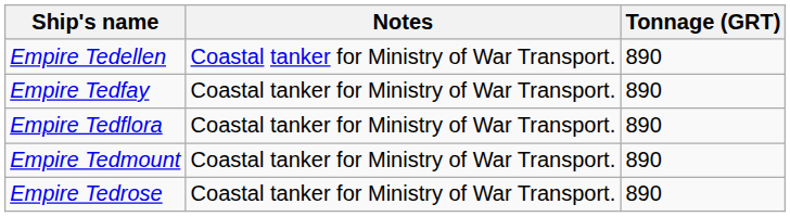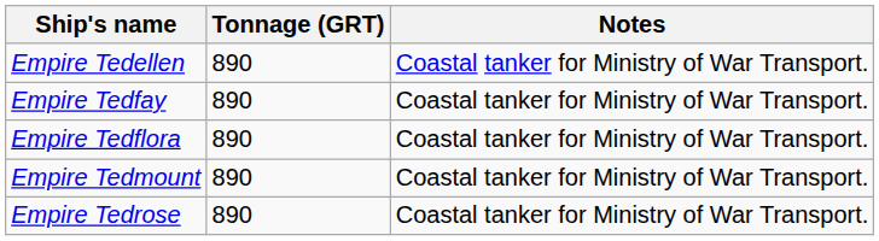 <table class="wikitable">
 <tr>
 <th>Ship's name</th>
+<th>Tonnage (GRT)</th>
 <th>Notes</th>
-<th>Tonnage (GRT)</th>
 </tr>
 <tr>
 <td><em><a href='#'>Empire Tedellen</a></em></td>
+<td>890</td>
 <td><a href='#'>Coastal</a> <a href='#'>tanker</a> for Ministry of War Transport.</td>
-<td>890</td>
 </tr>
 <tr>
 <td><em><a href='#'>Empire Tedfay</a></em></td>
+<td>890</td>
 <td>Coastal tanker for Ministry of War Transport.</td>
-<td>890</td>
 </tr>
 <tr>
 <td><em><a href='#'>Empire Tedflora</a></em></td>
+<td>890</td>
 <td>Coastal tanker for Ministry of War Transport.</td>
-<td>890</td>
 </tr>
 <tr>
 <td><em><a href='#'>Empire Tedmount</a></em></td>
+<td>890</td>
 <td>Coastal tanker for Ministry of War Transport.</td>
-<td>890</td>
 </tr>
 <tr>
 <td><em><a href='#'>Empire Tedrose</a></em></td>
+<td>890</td>
 <td>Coastal tanker for Ministry of War Transport.</td>
-<td>890</td>
 </tr>
 </table>
